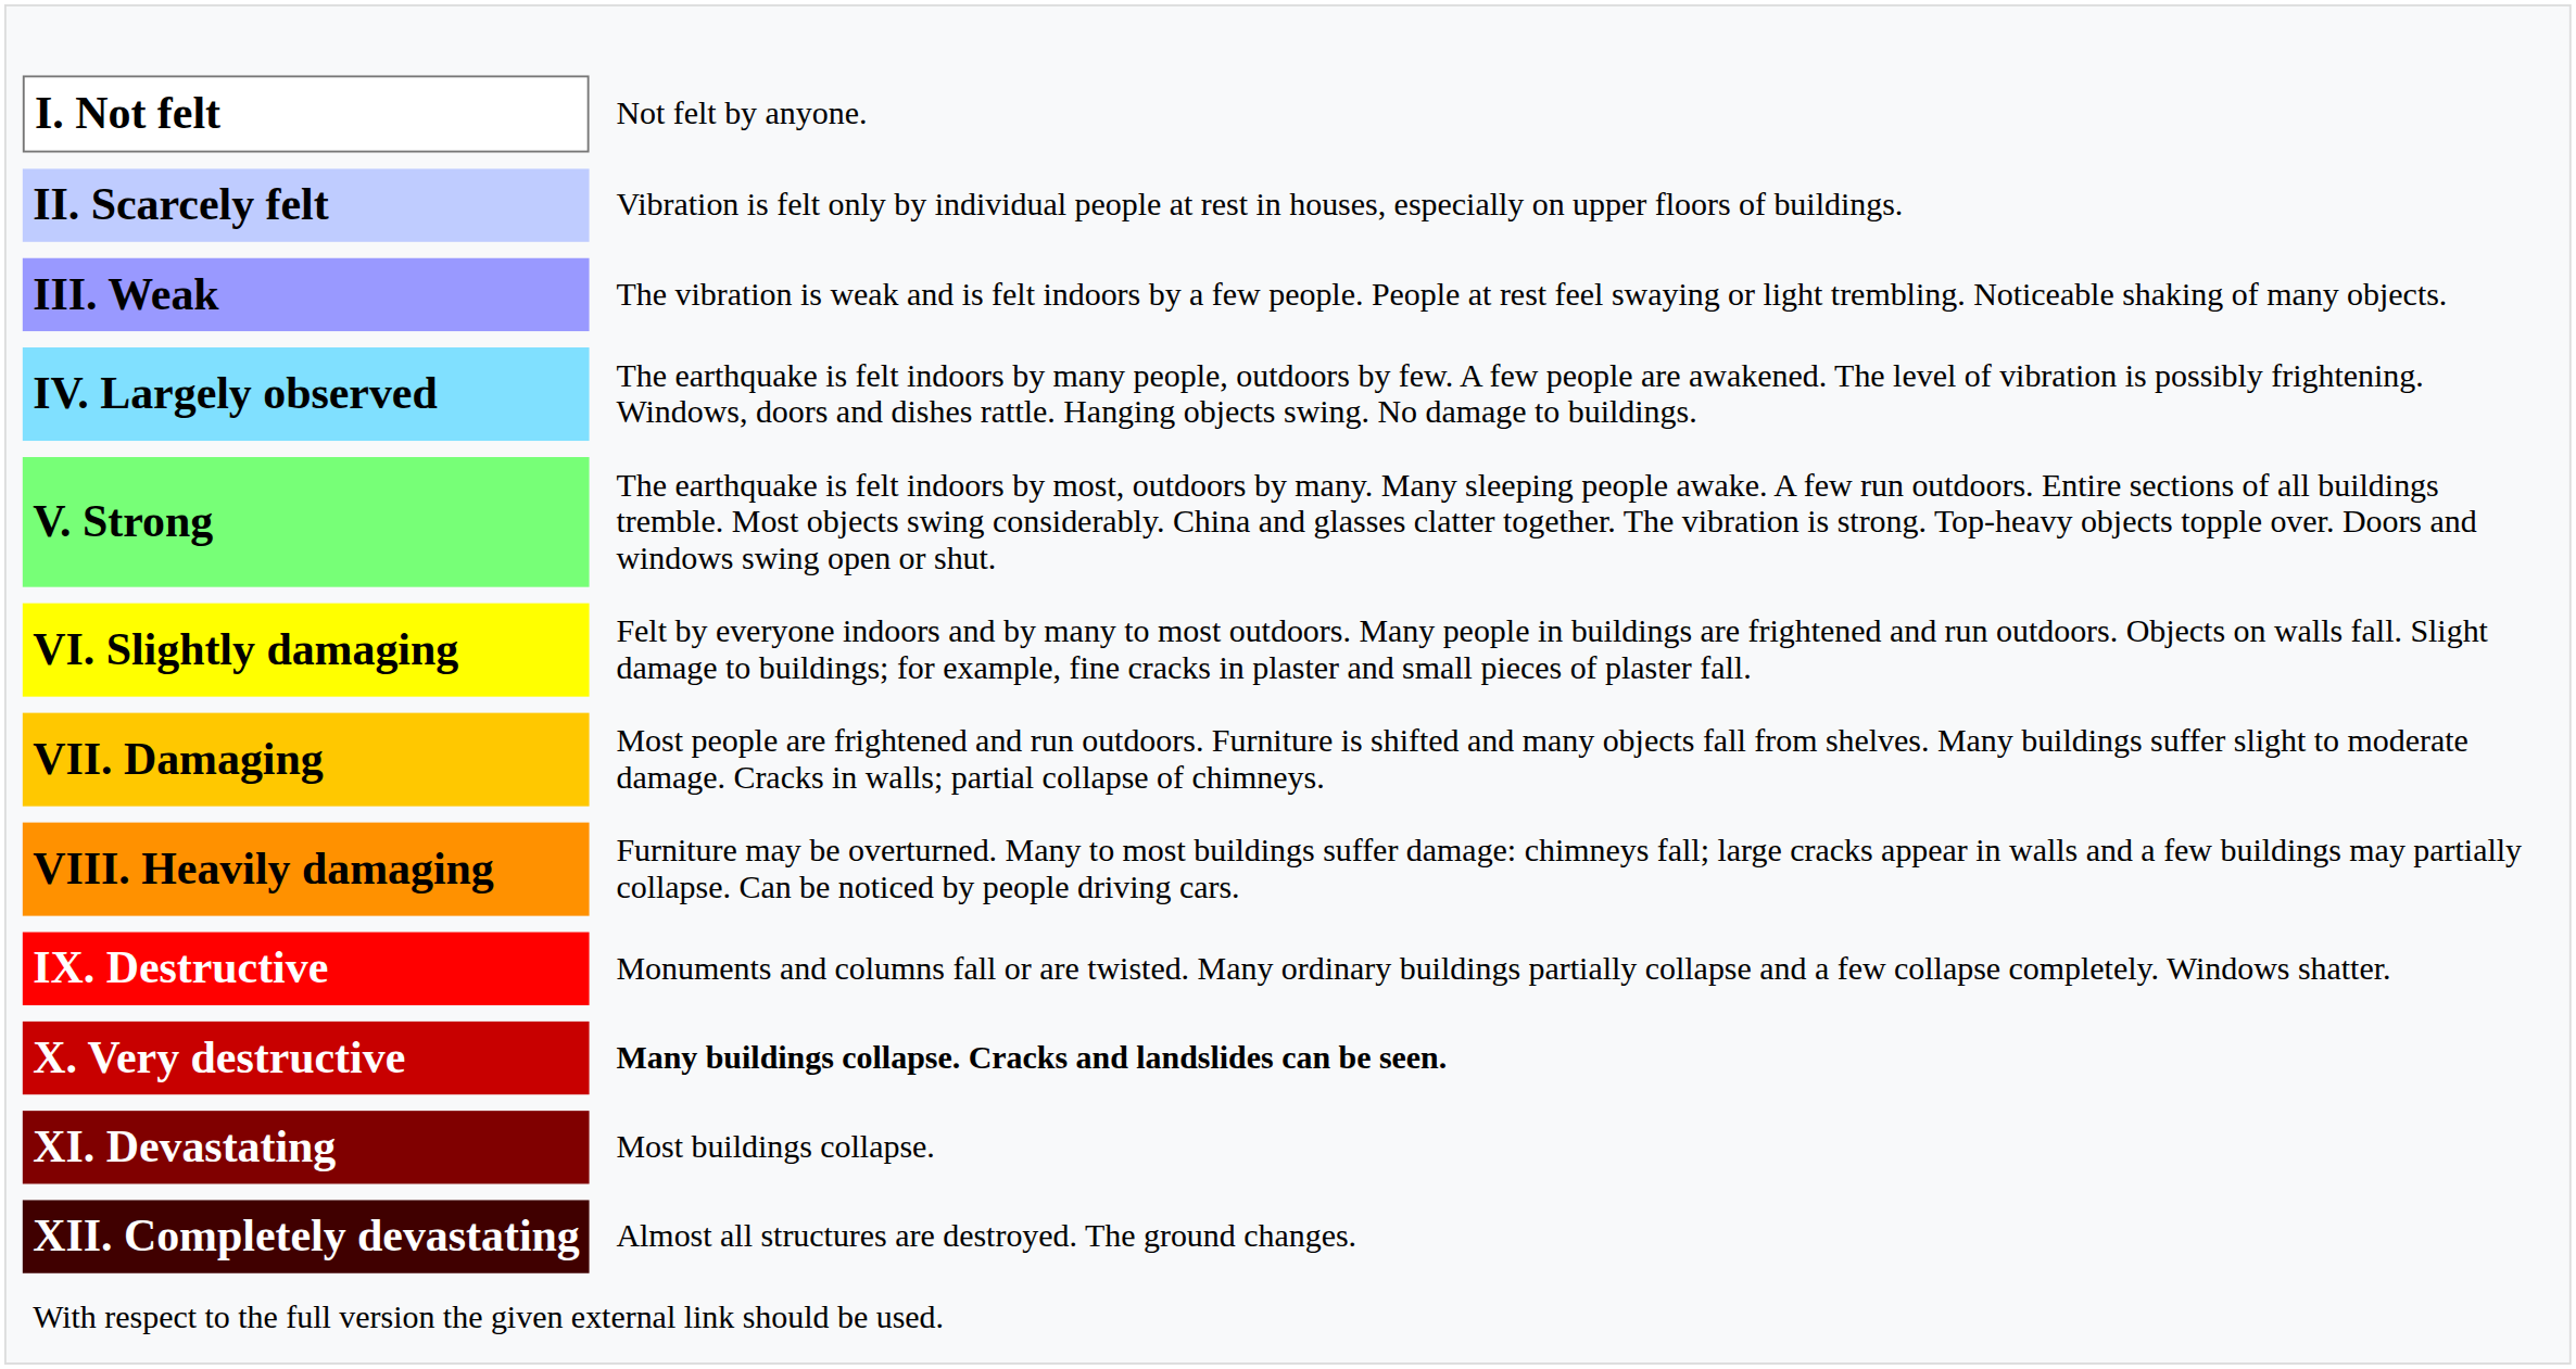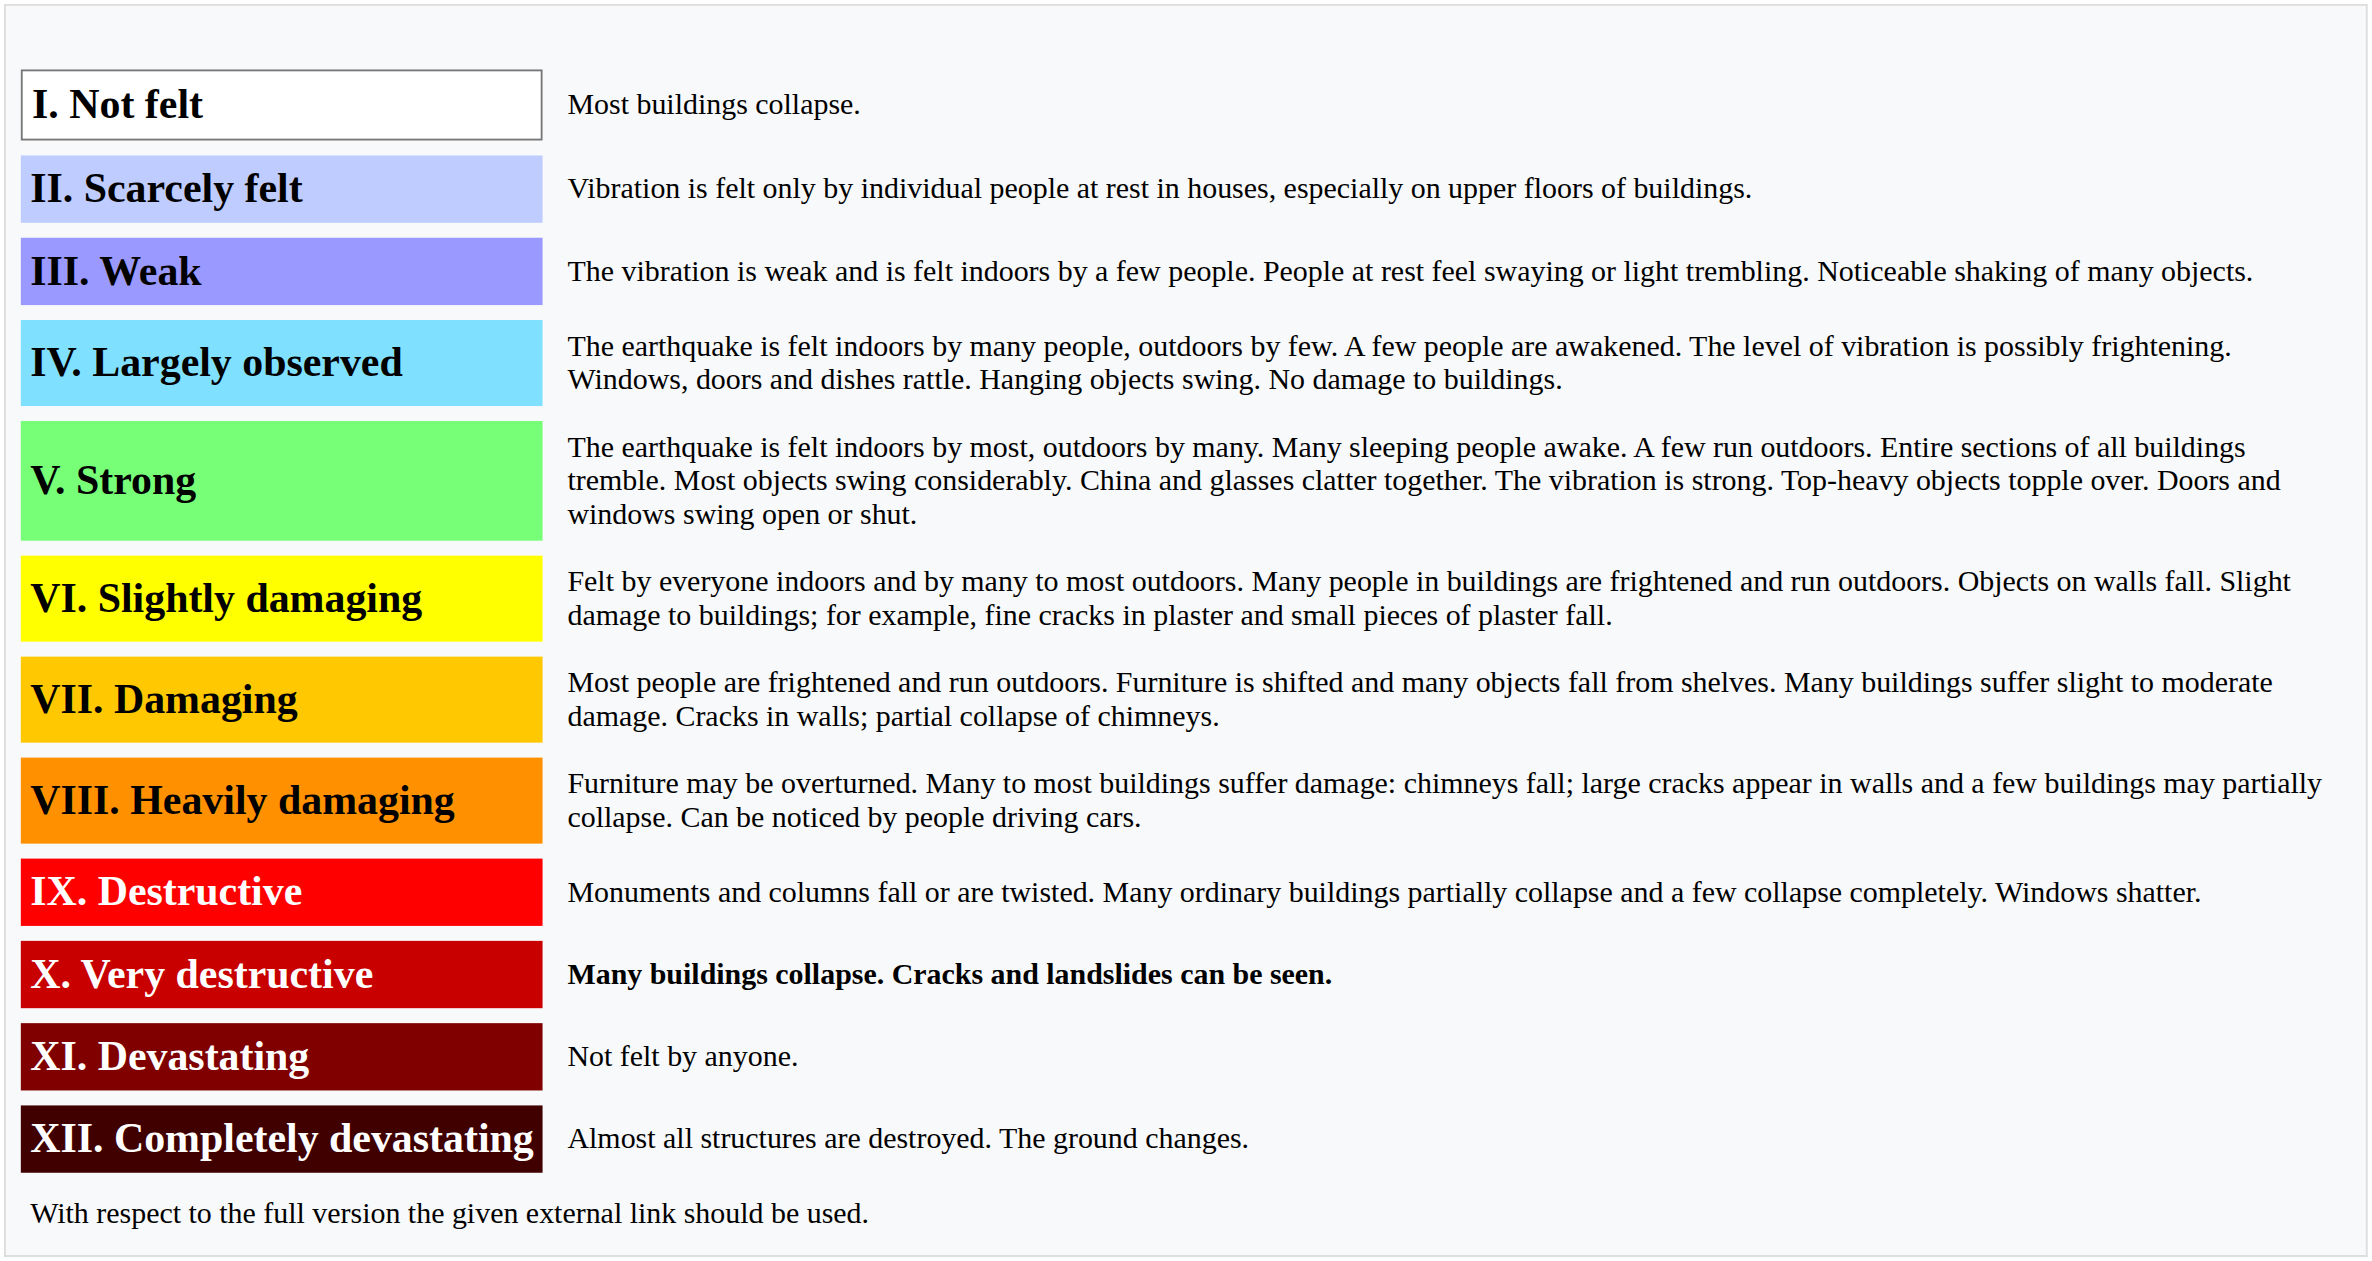 <table style="border:1px solid #DDDDDD; background:#F8F9FA; text-align:left; max-width:1290px;" cellspacing="8" cellpadding="5">
 <tr>
 <td></td>
 </tr>
 <tr>
 </tr>
 <tr>
 <th style="text-align:left; font-size:140%; background:#FFFFFF; color:#000000; border: 1px solid #777777;">I. Not felt</th>
-<td>Not felt by anyone.</td>
+<td>Most buildings collapse.</td>
 </tr>
 <tr>
 <th style="text-align:left; font-size:140%; background:#BFCCFF; color:#000000;">II.  Scarcely felt</th>
 <td>Vibration is felt only by individual people at rest in houses, especially on upper floors of buildings.</td>
 </tr>
 <tr>
 <th style="text-align:left; font-size:140%; background:#9999FF; color:#000000;">III.  Weak</th>
 <td>The vibration is weak and is felt indoors by a few people. People at rest feel swaying or light trembling. Noticeable shaking of many objects.</td>
 </tr>
 <tr>
 <th style="text-align:left; font-size:140%; background:#80E0FF; color:#000000;">IV.  Largely observed</th>
 <td>The earthquake is felt indoors by many people, outdoors by few. A few people are awakened. The level of vibration is possibly frightening. Windows, doors and dishes rattle. Hanging objects swing. No damage to buildings.</td>
 </tr>
 <tr>
 <th style="text-align:left; font-size:140%; background:#77FF77; color:#000000;">V.  Strong</th>
 <td>The earthquake is felt indoors by most, outdoors by many. Many sleeping people awake. A few run outdoors. Entire sections of all buildings tremble. Most objects swing considerably. China and glasses clatter together. The vibration is strong. Top-heavy objects topple over. Doors and windows swing open or shut.</td>
 </tr>
 <tr>
 <th style="text-align:left; font-size:140%; background:#FFFF00; color:#000000;">VI.  Slightly damaging</th>
 <td>Felt by everyone indoors and by many to most outdoors. Many people in buildings are frightened and run outdoors. Objects on walls fall. Slight damage to buildings; for example, fine cracks in plaster and small pieces of plaster fall.</td>
 </tr>
 <tr>
 <th style="text-align:left; font-size:140%; background:#FFC800; color:#000000;">VII.  Damaging</th>
 <td>Most people are frightened and run outdoors. Furniture is shifted and many objects fall from shelves. Many buildings suffer slight to moderate damage. Cracks in walls; partial collapse of chimneys.</td>
 </tr>
 <tr>
 <th style="text-align:left; font-size:140%; background:#FF9100; color:#000000;">VIII.  Heavily damaging</th>
 <td>Furniture may be overturned. Many to most buildings suffer damage: chimneys fall; large cracks appear in walls and a few buildings may partially collapse. Can be noticed by people driving cars.</td>
 </tr>
 <tr>
 <th style="text-align:left; font-size:140%; background:#FF0000; color:#FFFFFF;">IX.  Destructive</th>
 <td>Monuments and columns fall or are twisted. Many ordinary buildings partially collapse and a few collapse completely. Windows shatter.</td>
 </tr>
 <tr>
 <th style="text-align:left; font-size:140%; background:#C80000; color:#FFFFFF;">X.  Very destructive</th>
 <td><strong>Many buildings collapse. Cracks and landslides can be seen.</strong></td>
 </tr>
 <tr>
 <th style="text-align:left; font-size:140%; background:#800000; color:#FFFFFF;">XI.  Devastating</th>
-<td>Most buildings collapse.</td>
+<td>Not felt by anyone.</td>
 </tr>
 <tr>
 <th style="text-align:left; font-size:140%; background:#400000; color:#FFFFFF; white-space:nowrap;">XII.  Completely devastating</th>
 <td>Almost all structures are destroyed. The ground changes.</td>
 </tr>
 <tr>
 <td colspan="2">With respect to the full version the given external link should be used.</td>
 </tr>
 </table>
